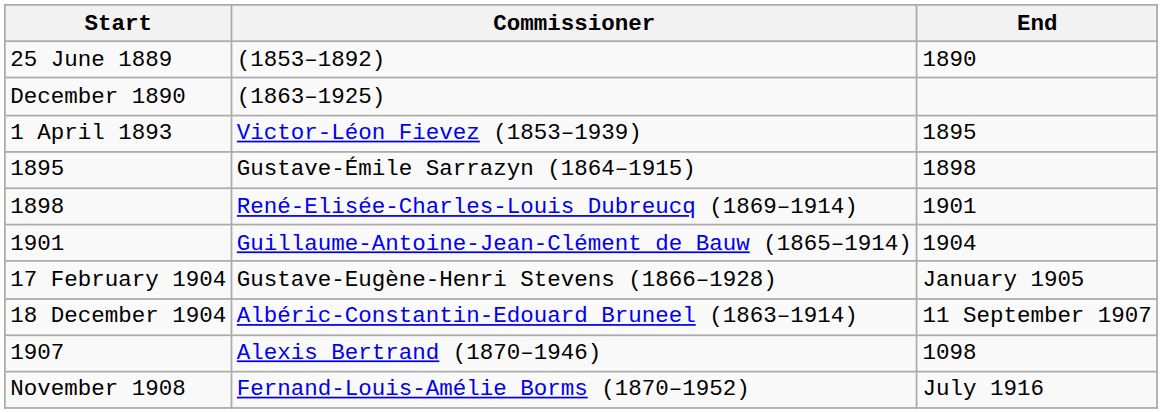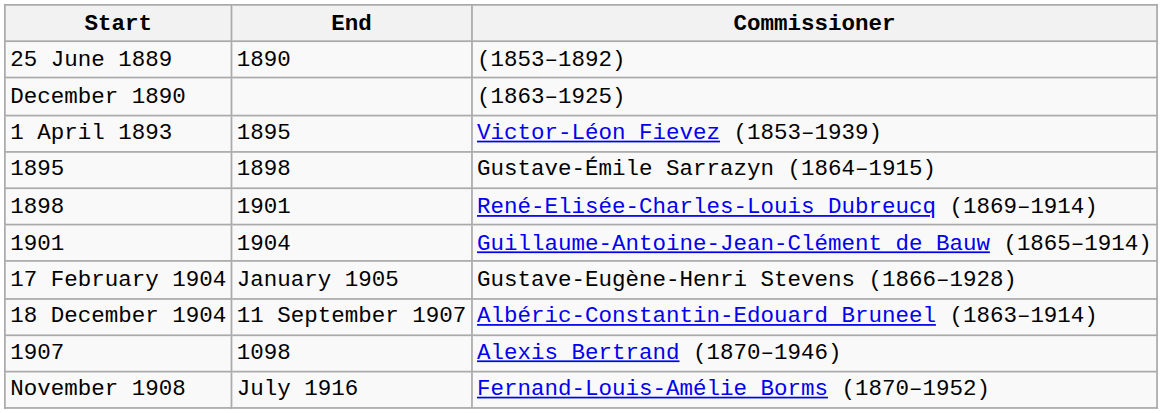 <table class=wikitable sortable>
 <tr>
 <th>Start</th>
+<th>End</th>
 <th>Commissioner</th>
-<th>End</th>
 </tr>
 <tr>
 <td>25 June 1889</td>
+<td>1890</td>
 <td> (1853–1892)</td>
-<td>1890</td>
 </tr>
 <tr>
 <td>December 1890</td>
+<td></td>
 <td> (1863–1925)</td>
-<td></td>
 </tr>
 <tr>
 <td>1 April 1893</td>
+<td>1895</td>
 <td><a href='#'>Victor-Léon Fievez</a> (1853–1939)</td>
-<td>1895</td>
 </tr>
 <tr>
 <td>1895</td>
+<td>1898</td>
 <td>Gustave-Émile Sarrazyn (1864–1915)</td>
-<td>1898</td>
 </tr>
 <tr>
 <td>1898</td>
+<td>1901</td>
 <td><a href='#'>René-Elisée-Charles-Louis Dubreucq</a> (1869–1914)</td>
-<td>1901</td>
 </tr>
 <tr>
 <td>1901</td>
+<td>1904</td>
 <td><a href='#'>Guillaume-Antoine-Jean-Clément de Bauw</a> (1865–1914)</td>
-<td>1904</td>
 </tr>
 <tr>
 <td>17 February 1904</td>
+<td>January 1905</td>
 <td>Gustave-Eugène-Henri Stevens (1866–1928)</td>
-<td>January 1905</td>
 </tr>
 <tr>
 <td>18 December 1904</td>
+<td>11 September 1907</td>
 <td><a href='#'>Albéric-Constantin-Edouard Bruneel</a> (1863–1914)</td>
-<td>11 September 1907</td>
 </tr>
 <tr>
 <td>1907</td>
+<td>1098</td>
 <td><a href='#'>Alexis Bertrand</a> (1870–1946)</td>
-<td>1098</td>
 </tr>
 <tr>
 <td>November 1908</td>
+<td>July 1916</td>
 <td><a href='#'>Fernand-Louis-Amélie Borms</a> (1870–1952)</td>
-<td>July 1916</td>
 </tr>
 </table>
